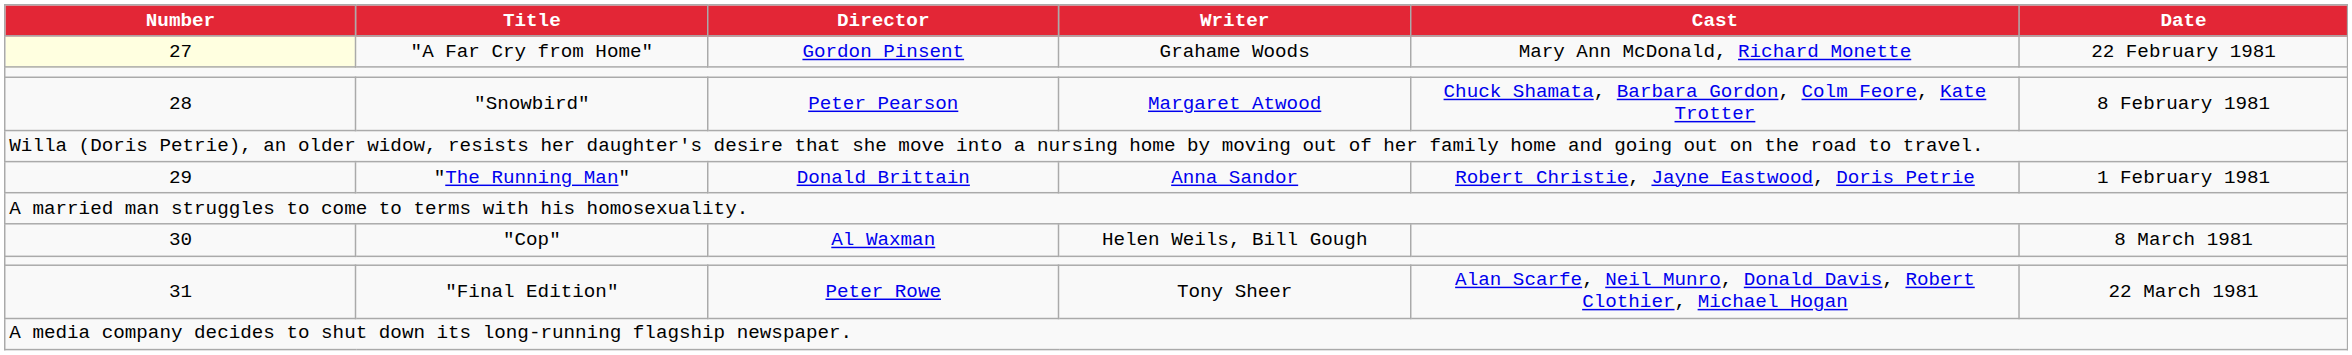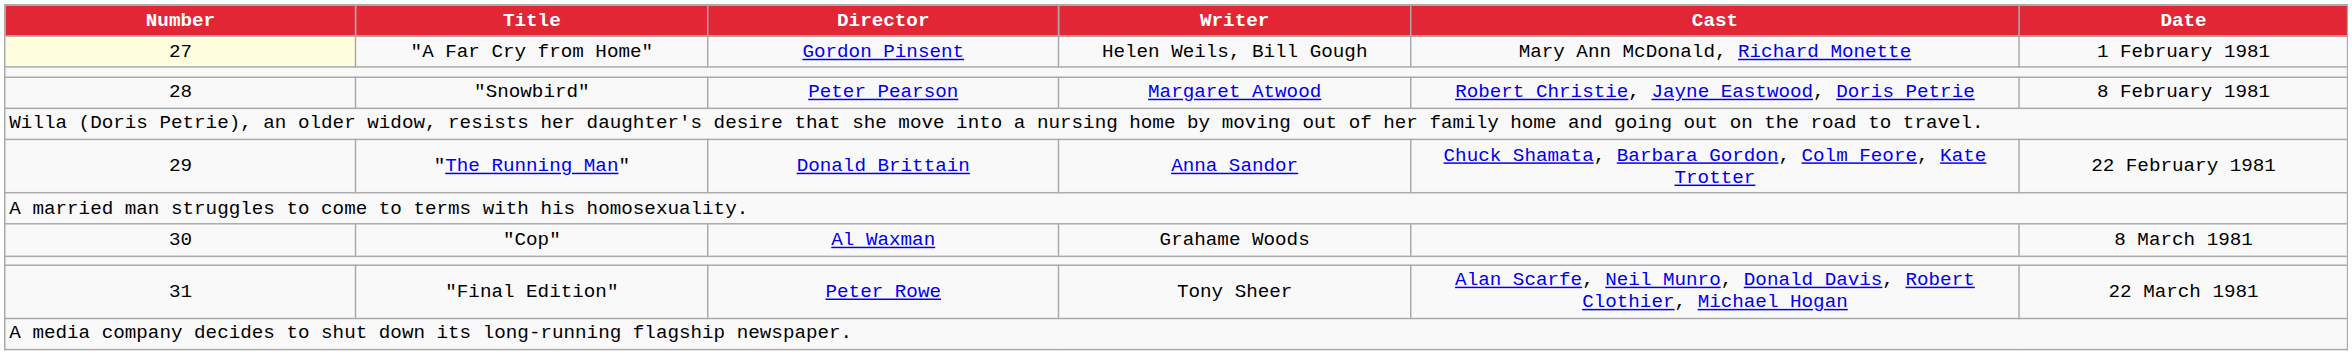 <table class="wikitable sortable" style="text-align:center" width=100%>
 <tr>
 <th style="background-color: #e32636; color: white; width:15%;">Number</th>
 <th style="background-color: #e32636; color: white; width:15%;">Title</th>
 <th style="background-color: #e32636; color: white; width:15%;">Director</th>
 <th style="background-color: #e32636; color: white; width:15%;">Writer</th>
 <th style="background-color: #e32636; color: white; width:26%;">Cast</th>
 <th style="background-color: #e32636; color: white; width:26%;">Date</th>
 </tr>
 <tr>
 <td style="background: lightyellow;">27</td>
 <td>"A Far Cry from Home"</td>
 <td><a href='#'>Gordon Pinsent</a></td>
-<td>Grahame Woods</td>
+<td>Helen Weils, Bill Gough</td>
 <td>Mary Ann McDonald, <a href='#'>Richard Monette</a></td>
-<td>22 February 1981</td>
+<td>1 February 1981</td>
 </tr>
 <tr>
 <td align=left colspan=6></td>
 </tr>
 <tr>
 <td>28</td>
 <td>"Snowbird"</td>
 <td><a href='#'>Peter Pearson</a></td>
 <td><a href='#'>Margaret Atwood</a></td>
-<td><a href='#'>Chuck Shamata</a>, <a href='#'>Barbara Gordon</a>, <a href='#'>Colm Feore</a>, <a href='#'>Kate Trotter</a></td>
+<td><a href='#'>Robert Christie</a>, <a href='#'>Jayne Eastwood</a>, <a href='#'>Doris Petrie</a></td>
 <td>8 February 1981</td>
 </tr>
 <tr>
 <td align=left colspan=6>Willa (Doris Petrie), an older widow, resists her daughter's desire that she move into a nursing home by moving out of her family home and going out on the road to travel.</td>
 </tr>
 <tr>
 <td>29</td>
 <td>"<a href='#'>The Running Man</a>"</td>
 <td><a href='#'>Donald Brittain</a></td>
 <td><a href='#'>Anna Sandor</a></td>
-<td><a href='#'>Robert Christie</a>, <a href='#'>Jayne Eastwood</a>, <a href='#'>Doris Petrie</a></td>
-<td>1 February 1981</td>
+<td><a href='#'>Chuck Shamata</a>, <a href='#'>Barbara Gordon</a>, <a href='#'>Colm Feore</a>, <a href='#'>Kate Trotter</a></td>
+<td>22 February 1981</td>
 </tr>
 <tr>
 <td align=left colspan=6>A married man struggles to come to terms with his homosexuality.</td>
 </tr>
 <tr>
 <td>30</td>
 <td>"Cop"</td>
 <td><a href='#'>Al Waxman</a></td>
-<td>Helen Weils, Bill Gough</td>
+<td>Grahame Woods</td>
 <td></td>
 <td>8 March 1981</td>
 </tr>
 <tr>
 <td align=left colspan=6></td>
 </tr>
 <tr>
 <td>31</td>
 <td>"Final Edition"</td>
 <td><a href='#'>Peter Rowe</a></td>
 <td>Tony Sheer</td>
 <td><a href='#'>Alan Scarfe</a>, <a href='#'>Neil Munro</a>, <a href='#'>Donald Davis</a>, <a href='#'>Robert Clothier</a>, <a href='#'>Michael Hogan</a></td>
 <td>22 March 1981</td>
 </tr>
 <tr>
 <td align=left colspan=6>A media company decides to shut down its long-running flagship newspaper.</td>
 </tr>
 </table>
